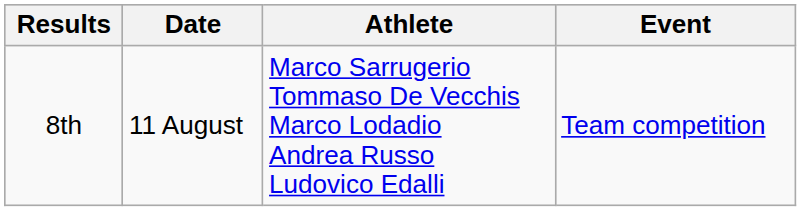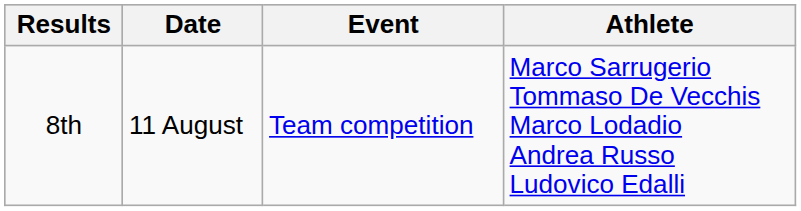 <table class="wikitable sortable" width=55% style="font-size:100%; text-align:left;">
 <tr>
 <th>Results</th>
 <th>Date</th>
+<th>Event</th>
 <th>Athlete</th>
-<th>Event</th>
 </tr>
 <tr>
 <td align=center>8th</td>
 <td>11 August</td>
+<td><a href='#'>Team competition</a></td>
 <td><a href='#'>Marco Sarrugerio</a><br><a href='#'>Tommaso De Vecchis</a><br><a href='#'>Marco Lodadio</a><br><a href='#'>Andrea Russo</a><br><a href='#'>Ludovico Edalli</a></td>
-<td><a href='#'>Team competition</a></td>
 </tr>
 </table>
